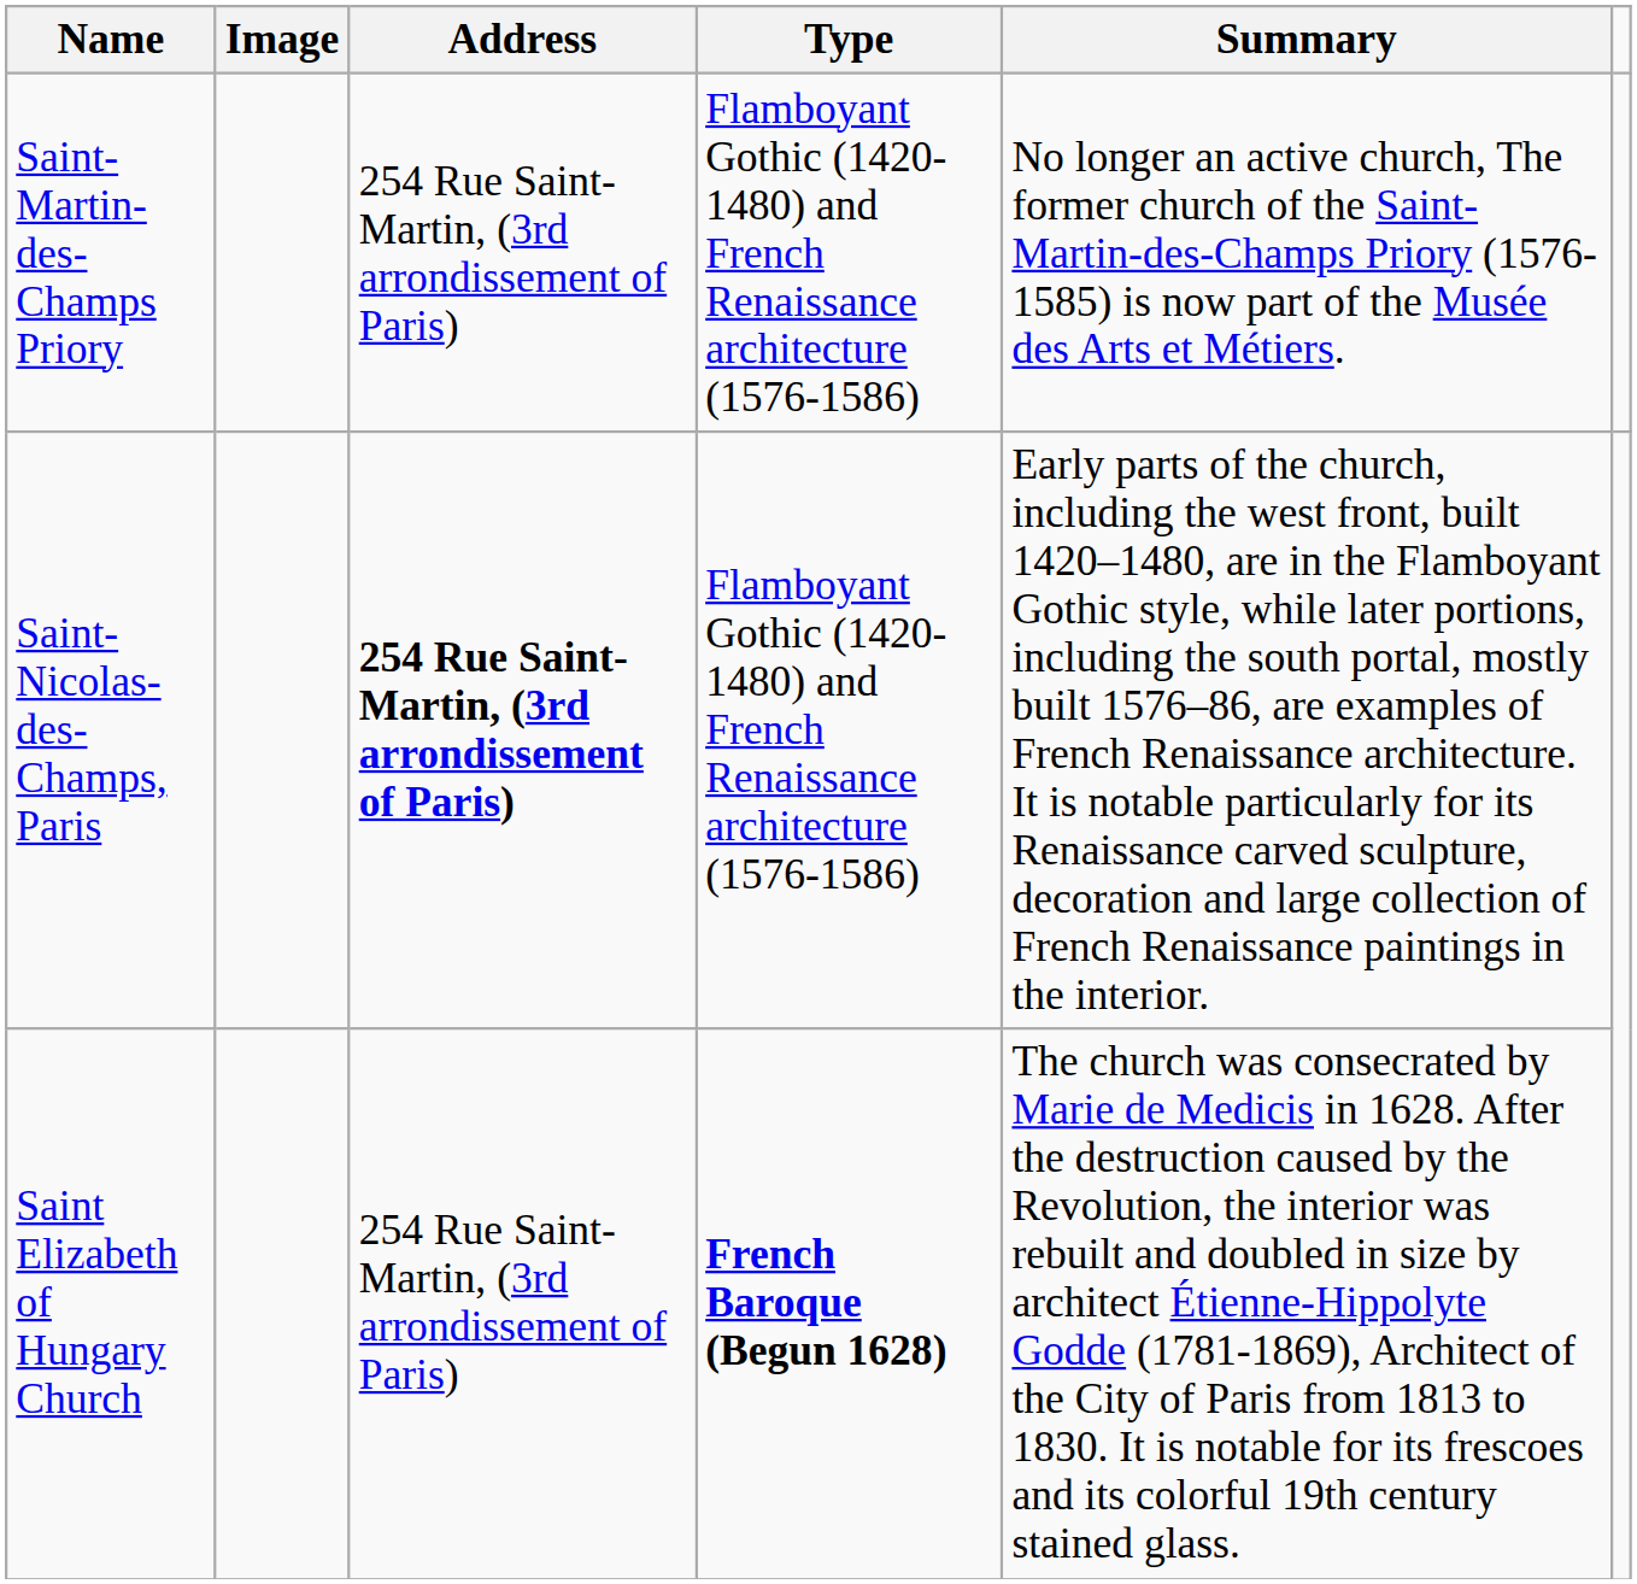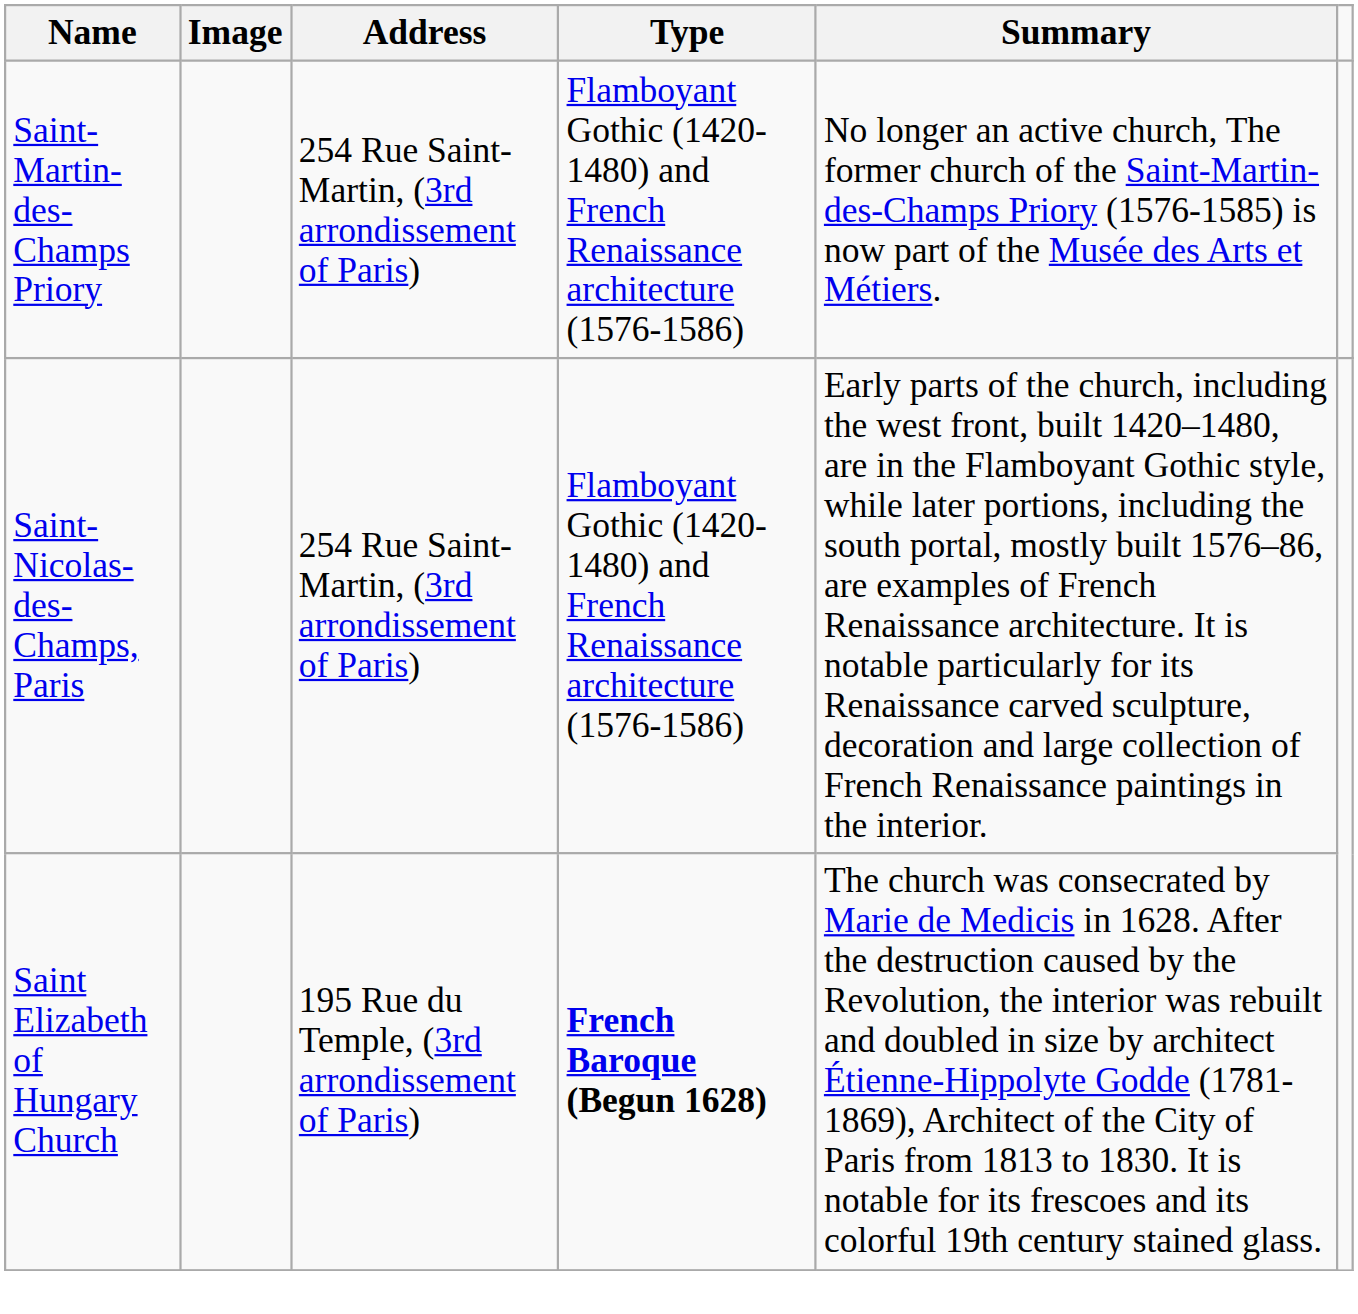 <table class="wikitable sortable">
 <tr>
 <th>Name</th>
 <th>Image</th>
 <th>Address</th>
 <th>Type</th>
 <th class=unsortable>Summary</th>
 </tr>
 <tr>
 <td><a href='#'>Saint-Martin-des-Champs Priory</a></td>
 <td></td>
 <td>254 Rue Saint-Martin, (<a href='#'>3rd arrondissement of Paris</a>)</td>
 <td><a href='#'>Flamboyant</a> Gothic (1420-1480) and <a href='#'>French Renaissance architecture</a> (1576-1586)</td>
 <td>No longer  an active church, The former church of the <a href='#'>Saint-Martin-des-Champs Priory</a> (1576-1585) is now part of the <a href='#'>Musée des Arts et Métiers</a>.</td>
 <td></td>
 </tr>
 <tr>
 <td><a href='#'>Saint-Nicolas-des-Champs, Paris</a></td>
 <td></td>
-<td><strong>254 Rue Saint-Martin, (<a href='#'>3rd arrondissement of Paris</a>)</strong></td>
+<td>254 Rue Saint-Martin, (<a href='#'>3rd arrondissement of Paris</a>)</td>
 <td><a href='#'>Flamboyant</a> Gothic (1420-1480) and <a href='#'>French Renaissance architecture</a> (1576-1586)</td>
 <td>Early parts of the church, including the west front, built 1420–1480, are in the Flamboyant Gothic style, while later portions, including the south portal, mostly built 1576–86, are examples of French Renaissance architecture. It is notable particularly for its Renaissance carved sculpture, decoration and large collection of French Renaissance paintings in the interior.</td>
 </tr>
 <tr>
 <td><a href='#'>Saint Elizabeth of Hungary Church</a></td>
 <td></td>
-<td>254 Rue Saint-Martin, (<a href='#'>3rd arrondissement of Paris</a>)</td>
+<td>195 Rue du Temple, (<a href='#'>3rd arrondissement of Paris</a>)</td>
 <td><strong><a href='#'>French Baroque</a> (Begun 1628)</strong></td>
 <td>The church was consecrated by <a href='#'>Marie de Medicis</a> in 1628. After the destruction caused by the Revolution, the interior was rebuilt and doubled in size by architect <a href='#'>Étienne-Hippolyte Godde</a> (1781-1869), Architect of the City of Paris from 1813 to 1830. It is notable for its frescoes and its colorful 19th century stained glass.</td>
 </tr>
 <tr>
 </tr>
 </table>
